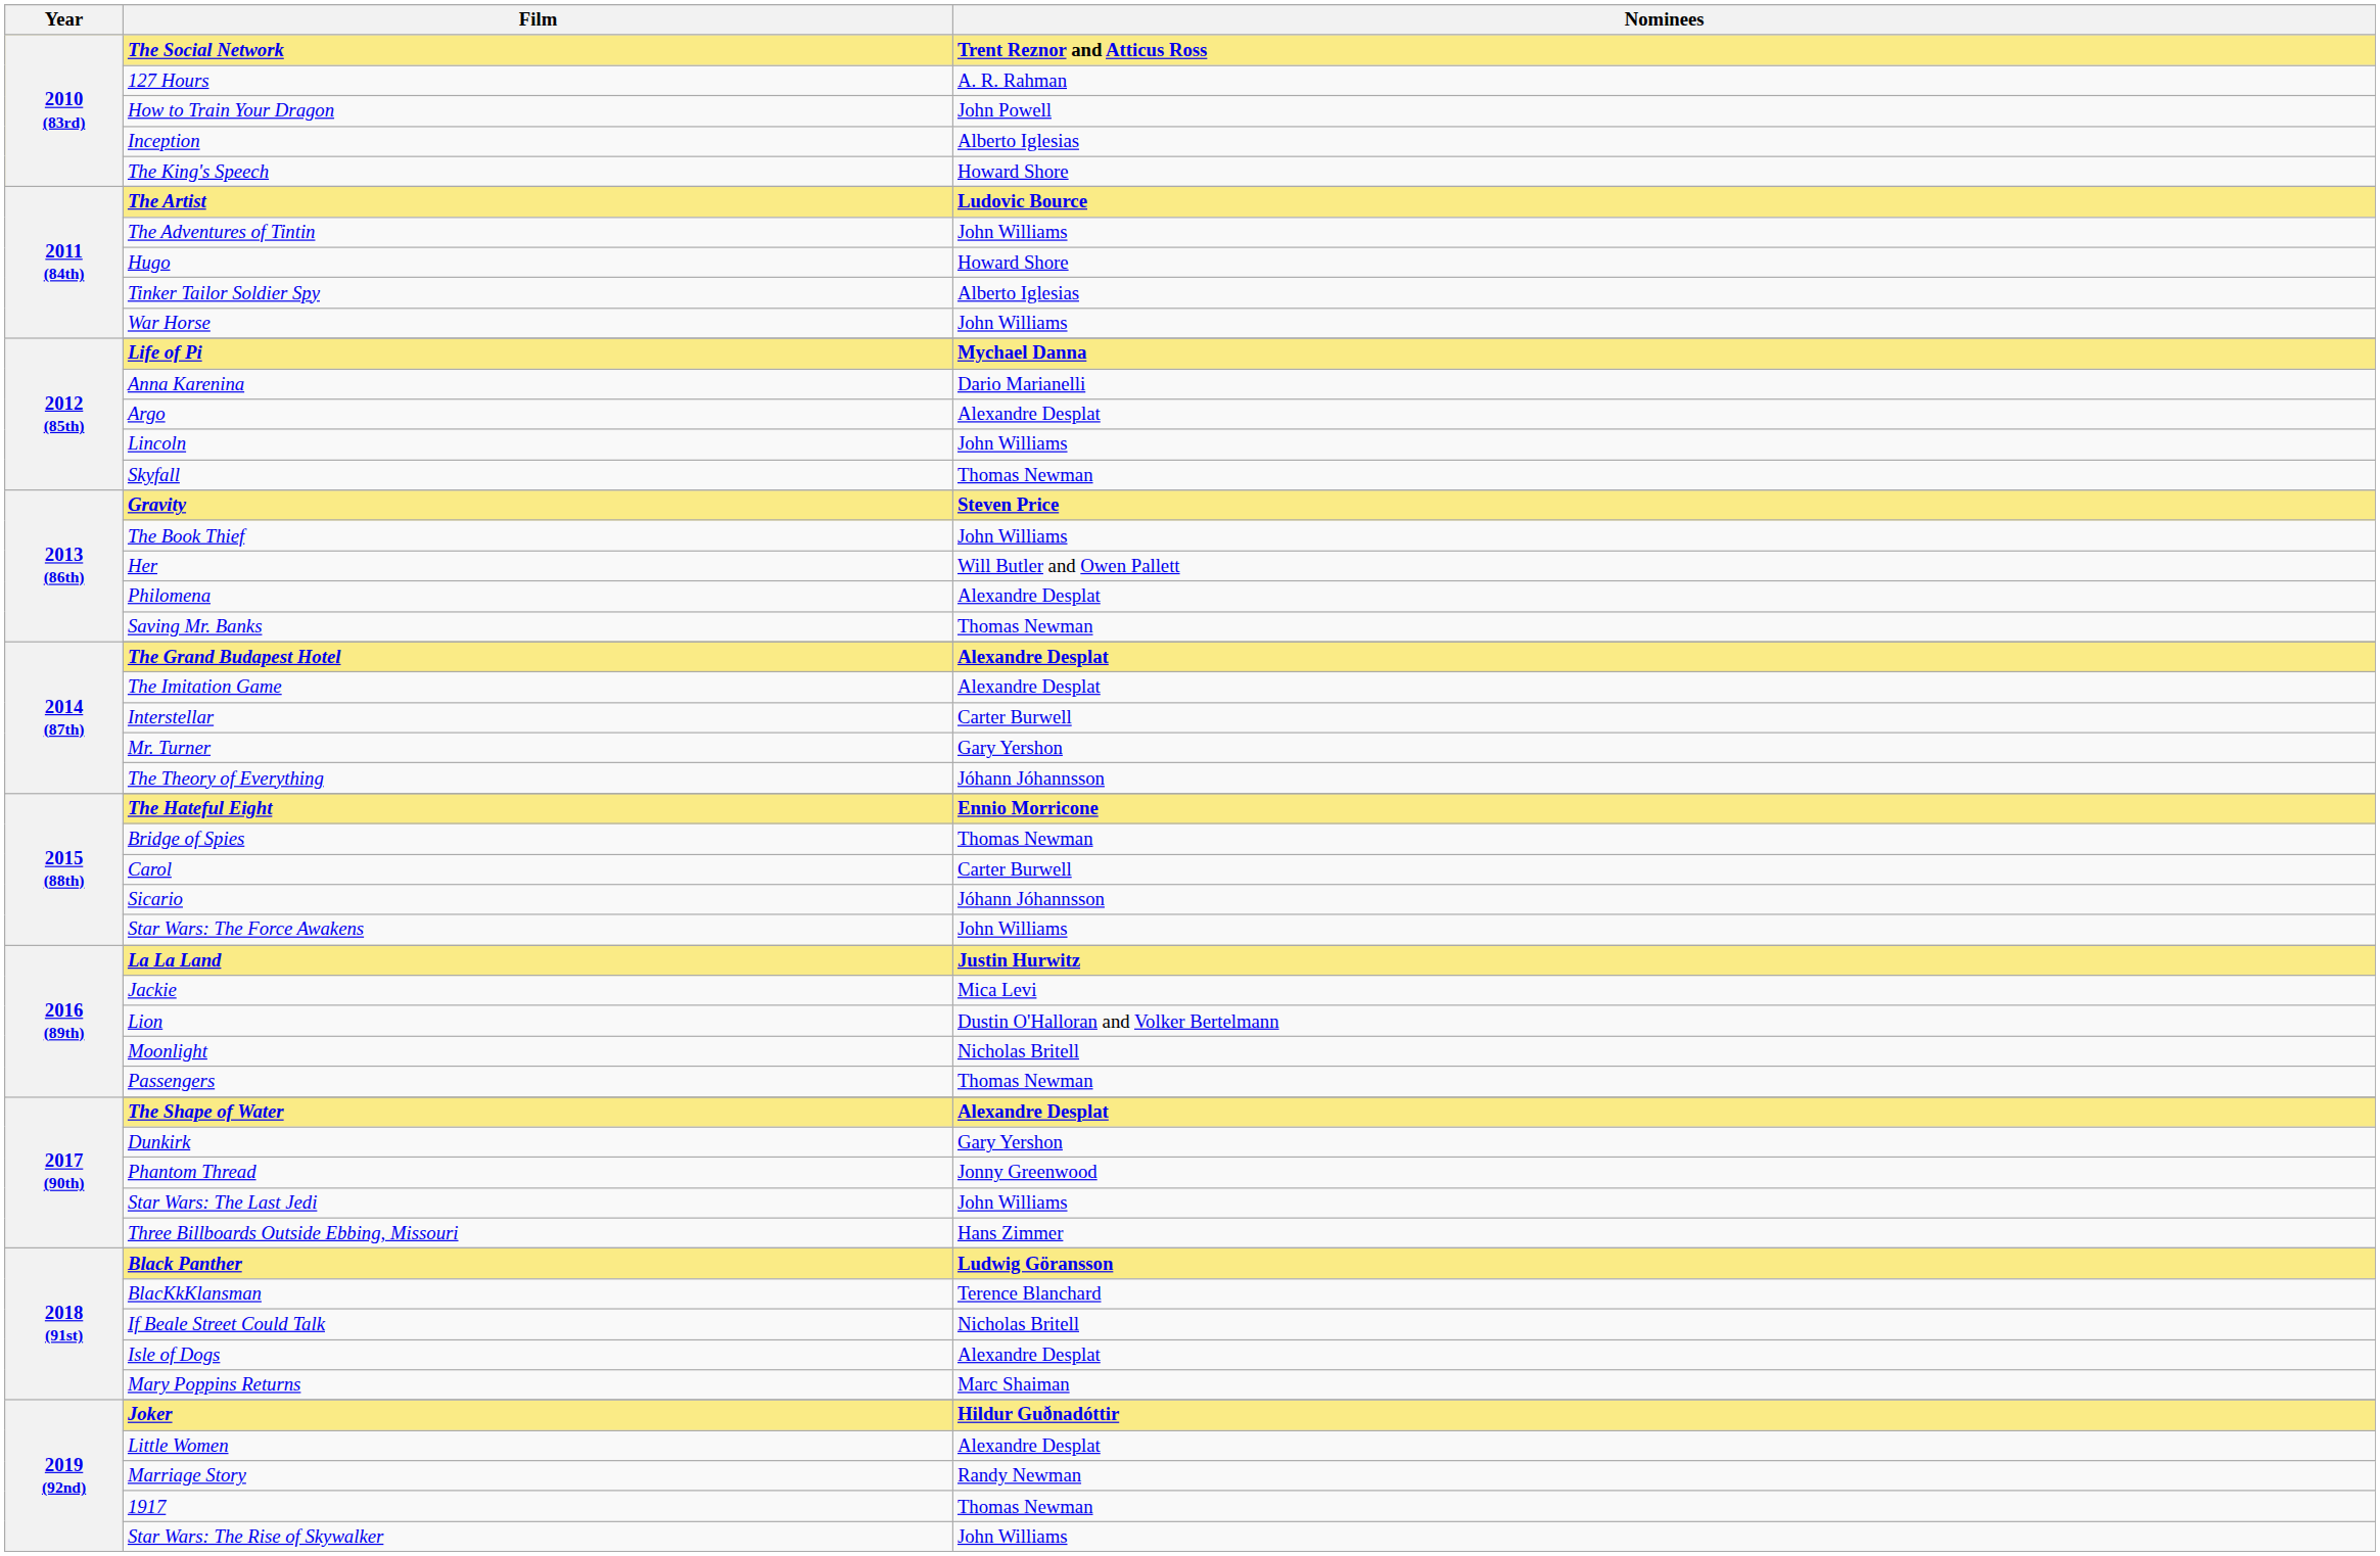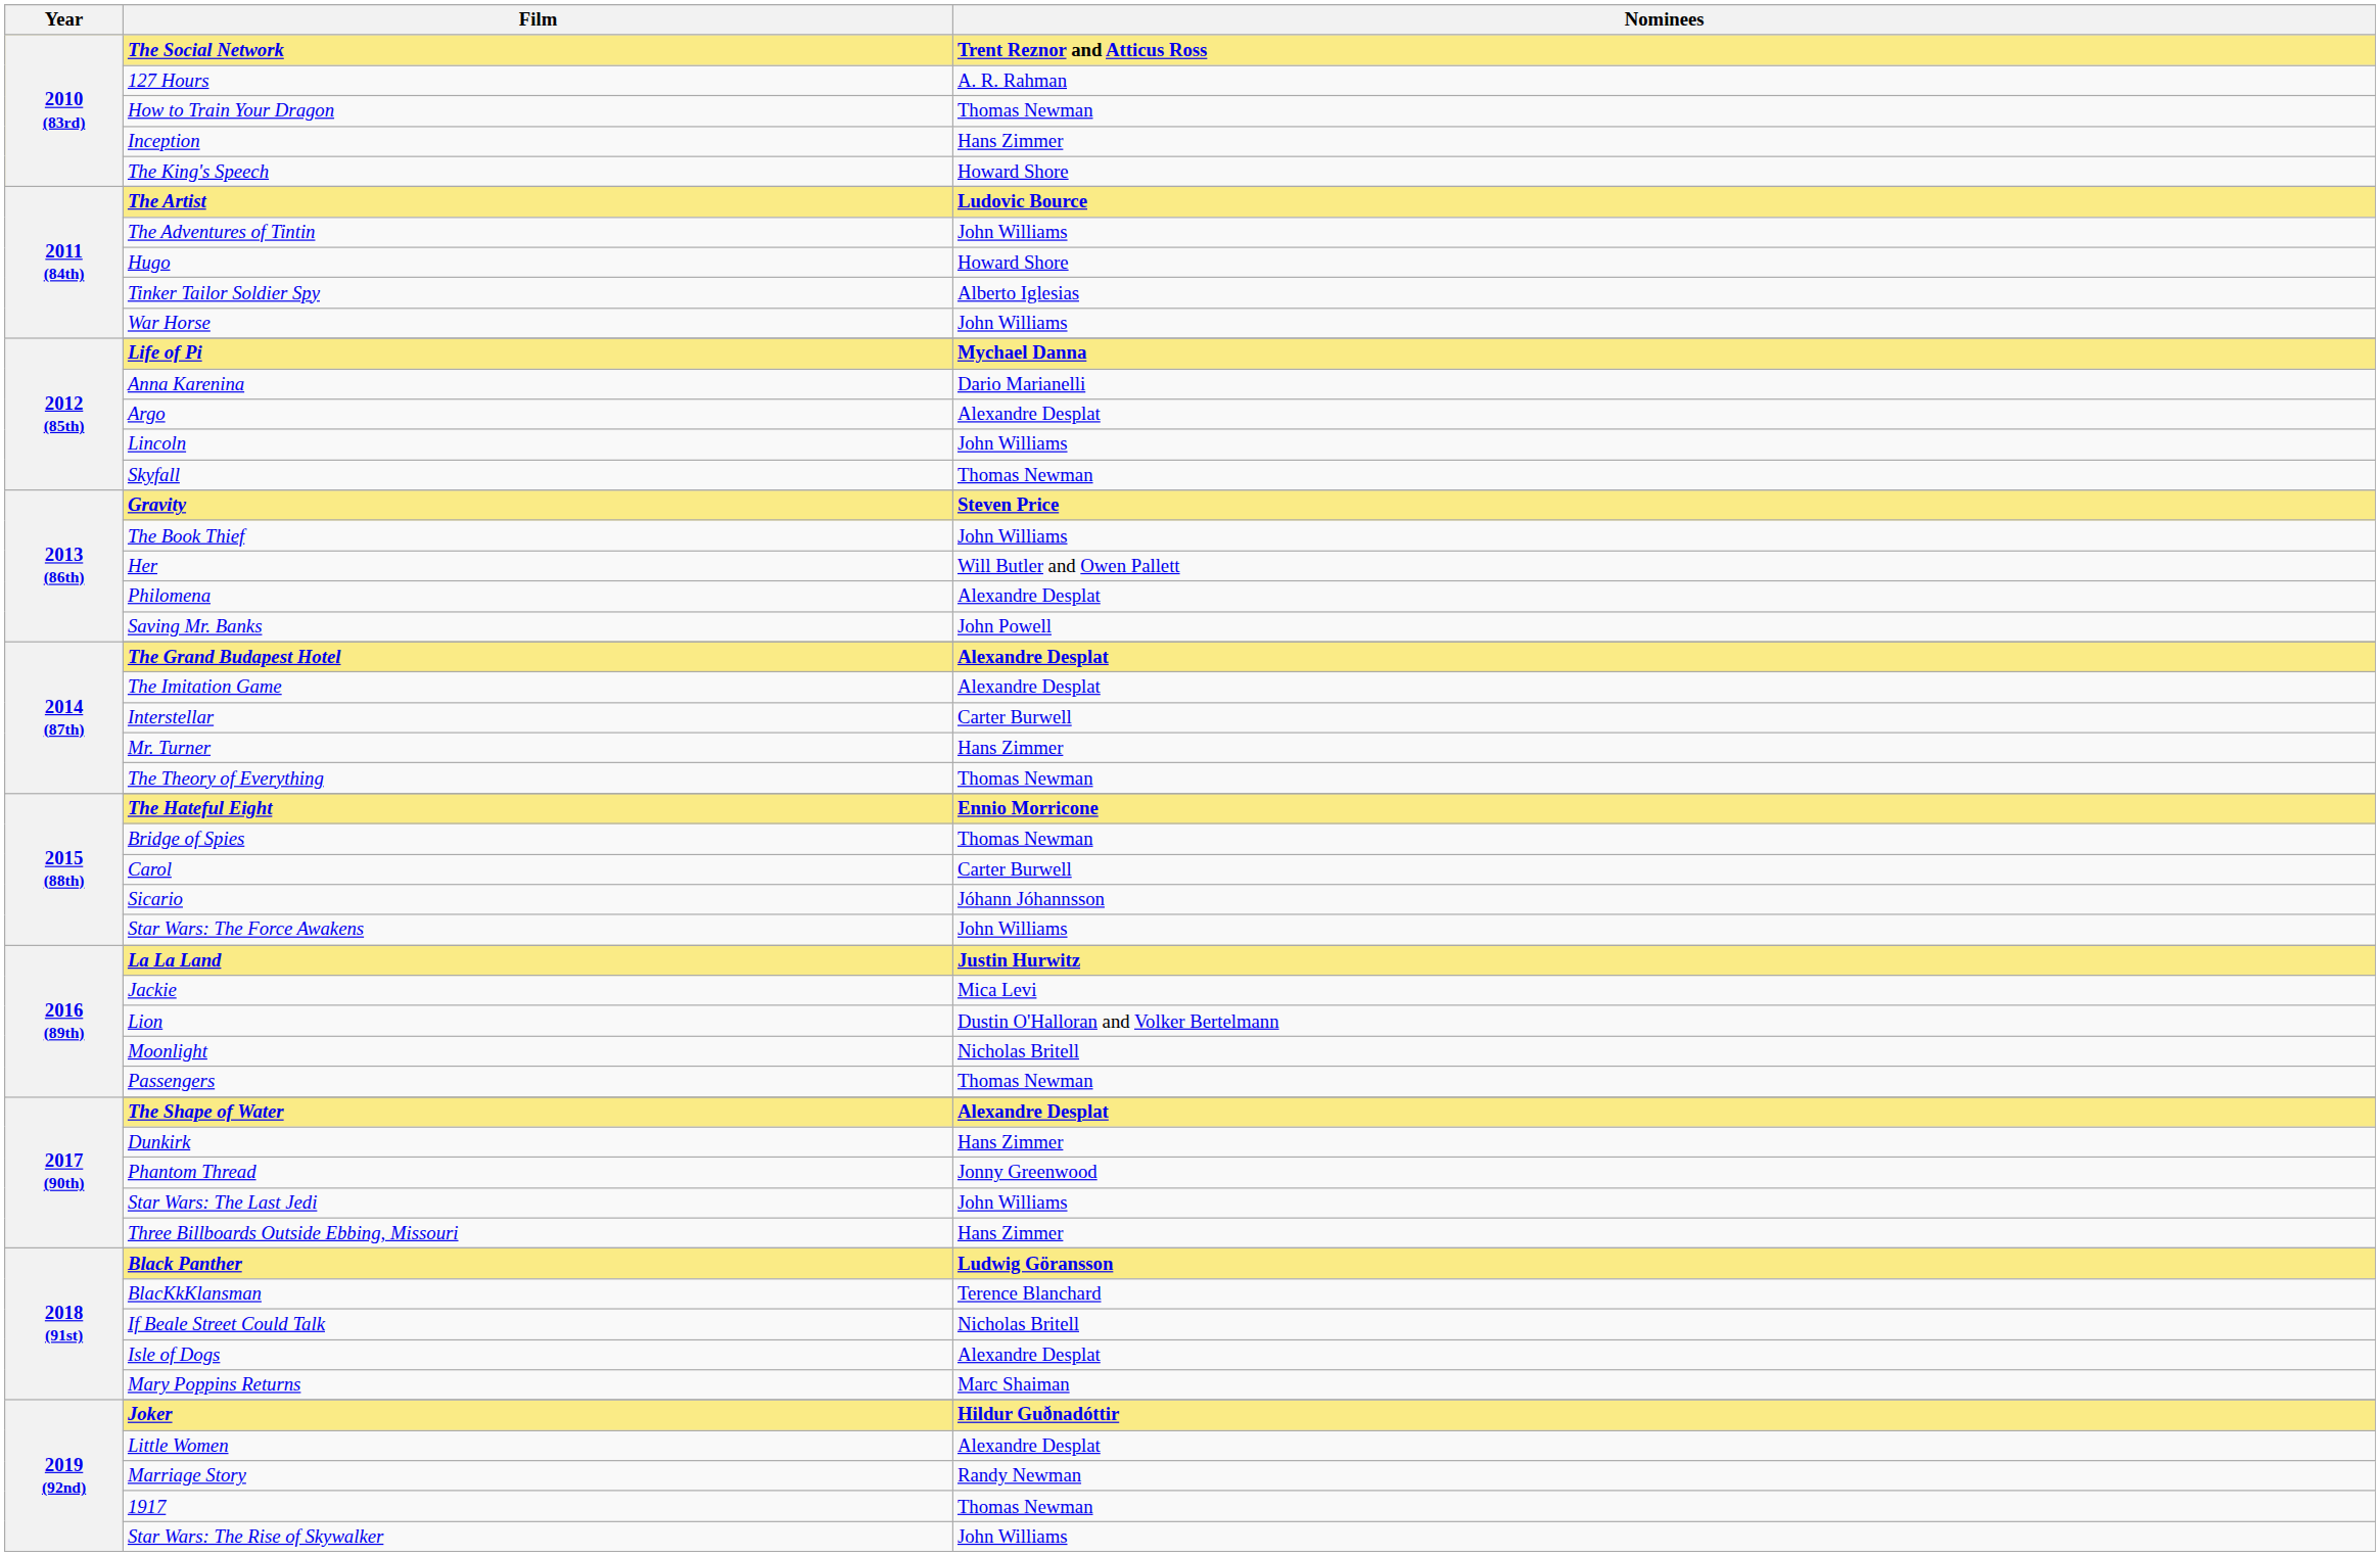 <table class="wikitable" style="width:100%">
 <tr bgcolor="#bebebe">
 <th width="5%">Year</th>
 <th width="35%">Film</th>
 <th width="60%">Nominees</th>
 </tr>
 <tr style="background:#FAEB86">
 <th rowspan="5"><a href='#'>2010</a><br><small><a href='#'>(83rd)</a></small></th>
 <td><strong><em><a href='#'>The Social Network</a></em></strong></td>
 <td><strong><a href='#'>Trent Reznor</a> and <a href='#'>Atticus Ross</a></strong></td>
 </tr>
 <tr>
 <td><em><a href='#'>127 Hours</a></em></td>
 <td><a href='#'>A. R. Rahman</a></td>
 </tr>
 <tr>
 <td><em><a href='#'>How to Train Your Dragon</a></em></td>
-<td><a href='#'>John Powell</a></td>
+<td><a href='#'>Thomas Newman</a></td>
 </tr>
 <tr>
 <td><em><a href='#'>Inception</a></em></td>
-<td><a href='#'>Alberto Iglesias</a></td>
+<td><a href='#'>Hans Zimmer</a></td>
 </tr>
 <tr>
 <td><em><a href='#'>The King's Speech</a></em></td>
 <td><a href='#'>Howard Shore</a></td>
 </tr>
 <tr>
 <th rowspan="6" style="text-align:center"><a href='#'>2011</a><br><small><a href='#'>(84th)</a></small></th>
 </tr>
 <tr style="background:#FAEB86">
 <td><strong><em><a href='#'>The Artist</a></em></strong></td>
 <td><strong><a href='#'>Ludovic Bource</a></strong></td>
 </tr>
 <tr>
 <td><em><a href='#'>The Adventures of Tintin</a></em></td>
 <td><a href='#'>John Williams</a></td>
 </tr>
 <tr>
 <td><em><a href='#'>Hugo</a></em></td>
 <td><a href='#'>Howard Shore</a></td>
 </tr>
 <tr>
 <td><em><a href='#'>Tinker Tailor Soldier Spy</a></em></td>
 <td><a href='#'>Alberto Iglesias</a></td>
 </tr>
 <tr>
 <td><em><a href='#'>War Horse</a></em></td>
 <td><a href='#'>John Williams</a></td>
 </tr>
 <tr>
 <th rowspan="6" style="text-align:center"><a href='#'>2012</a><br><small><a href='#'>(85th)</a></small></th>
 </tr>
 <tr style="background:#FAEB86">
 <td><strong><em><a href='#'>Life of Pi</a></em></strong></td>
 <td><strong><a href='#'>Mychael Danna</a></strong></td>
 </tr>
 <tr>
 <td><em><a href='#'>Anna Karenina</a></em></td>
 <td><a href='#'>Dario Marianelli</a></td>
 </tr>
 <tr>
 <td><em><a href='#'>Argo</a></em></td>
 <td><a href='#'>Alexandre Desplat</a></td>
 </tr>
 <tr>
 <td><em><a href='#'>Lincoln</a></em></td>
 <td><a href='#'>John Williams</a></td>
 </tr>
 <tr>
 <td><em><a href='#'>Skyfall</a></em></td>
 <td><a href='#'>Thomas Newman</a></td>
 </tr>
 <tr>
 <th rowspan="6" style="text-align:center"><a href='#'>2013</a><br><small><a href='#'>(86th)</a></small></th>
 </tr>
 <tr style="background:#FAEB86">
 <td><strong><em><a href='#'>Gravity</a></em></strong></td>
 <td><strong><a href='#'>Steven Price</a></strong></td>
 </tr>
 <tr>
 <td><em><a href='#'>The Book Thief</a></em></td>
 <td><a href='#'>John Williams</a></td>
 </tr>
 <tr>
 <td><em><a href='#'>Her</a></em></td>
 <td><a href='#'>Will Butler</a> and <a href='#'>Owen Pallett</a></td>
 </tr>
 <tr>
 <td><em><a href='#'>Philomena</a></em></td>
 <td><a href='#'>Alexandre Desplat</a></td>
 </tr>
 <tr>
 <td><em><a href='#'>Saving Mr. Banks</a></em></td>
-<td><a href='#'>Thomas Newman</a></td>
+<td><a href='#'>John Powell</a></td>
 </tr>
 <tr>
 <th rowspan="6" style="text-align:center"><a href='#'>2014</a><br><small><a href='#'>(87th)</a></small></th>
 </tr>
 <tr style="background:#FAEB86">
 <td><strong><em><a href='#'>The Grand Budapest Hotel</a></em></strong></td>
 <td><strong><a href='#'>Alexandre Desplat</a></strong></td>
 </tr>
 <tr>
 <td><em><a href='#'>The Imitation Game</a></em></td>
 <td><a href='#'>Alexandre Desplat</a></td>
 </tr>
 <tr>
 <td><em><a href='#'>Interstellar</a></em></td>
 <td><a href='#'>Carter Burwell</a></td>
 </tr>
 <tr>
 <td><em><a href='#'>Mr. Turner</a></em></td>
-<td><a href='#'>Gary Yershon</a></td>
+<td><a href='#'>Hans Zimmer</a></td>
 </tr>
 <tr>
 <td><em><a href='#'>The Theory of Everything</a></em></td>
-<td><a href='#'>Jóhann Jóhannsson</a></td>
+<td><a href='#'>Thomas Newman</a></td>
 </tr>
 <tr>
 <th rowspan="6" style="text-align:center"><a href='#'>2015</a><br><small><a href='#'>(88th)</a></small></th>
 </tr>
 <tr style="background:#FAEB86">
 <td><strong><em><a href='#'>The Hateful Eight</a></em></strong></td>
 <td><strong><a href='#'>Ennio Morricone</a></strong></td>
 </tr>
 <tr>
 <td><em><a href='#'>Bridge of Spies</a></em></td>
 <td><a href='#'>Thomas Newman</a></td>
 </tr>
 <tr>
 <td><em><a href='#'>Carol</a></em></td>
 <td><a href='#'>Carter Burwell</a></td>
 </tr>
 <tr>
 <td><em><a href='#'>Sicario</a></em></td>
 <td><a href='#'>Jóhann Jóhannsson</a></td>
 </tr>
 <tr>
 <td><em><a href='#'>Star Wars: The Force Awakens</a></em></td>
 <td><a href='#'>John Williams</a></td>
 </tr>
 <tr>
 <th rowspan="6" style="text-align:center"><a href='#'>2016</a><br><small><a href='#'>(89th)</a></small> <br></th>
 </tr>
 <tr style="background:#FAEB86">
 <td><strong><em><a href='#'>La La Land</a></em></strong></td>
 <td><strong><a href='#'>Justin Hurwitz</a></strong></td>
 </tr>
 <tr>
 <td><em><a href='#'>Jackie</a></em></td>
 <td><a href='#'>Mica Levi</a></td>
 </tr>
 <tr>
 <td><em><a href='#'>Lion</a></em></td>
 <td><a href='#'>Dustin O'Halloran</a> and <a href='#'>Volker Bertelmann</a></td>
 </tr>
 <tr>
 <td><em><a href='#'>Moonlight</a></em></td>
 <td><a href='#'>Nicholas Britell</a></td>
 </tr>
 <tr>
 <td><em><a href='#'>Passengers</a></em></td>
 <td><a href='#'>Thomas Newman</a></td>
 </tr>
 <tr>
 <th rowspan="6" style="text-align:center"><a href='#'>2017</a><br><small><a href='#'>(90th)</a></small></th>
 </tr>
 <tr style="background:#FAEB86">
 <td><strong><em><a href='#'>The Shape of Water</a></em></strong></td>
 <td><strong><a href='#'>Alexandre Desplat</a></strong></td>
 </tr>
 <tr>
 <td><em><a href='#'>Dunkirk</a></em></td>
-<td><a href='#'>Gary Yershon</a></td>
+<td><a href='#'>Hans Zimmer</a></td>
 </tr>
 <tr>
 <td><em><a href='#'>Phantom Thread</a></em></td>
 <td><a href='#'>Jonny Greenwood</a></td>
 </tr>
 <tr>
 <td><em><a href='#'>Star Wars: The Last Jedi</a></em></td>
 <td><a href='#'>John Williams</a></td>
 </tr>
 <tr>
 <td><em><a href='#'>Three Billboards Outside Ebbing, Missouri</a></em></td>
 <td><a href='#'>Hans Zimmer</a></td>
 </tr>
 <tr>
 <th rowspan="6" style="text-align:center"><a href='#'>2018</a><br><small><a href='#'>(91st)</a></small></th>
 </tr>
 <tr style="background:#FAEB86">
 <td><strong><em><a href='#'>Black Panther</a></em></strong></td>
 <td><strong><a href='#'>Ludwig Göransson</a></strong></td>
 </tr>
 <tr>
 <td><em><a href='#'>BlacKkKlansman</a></em></td>
 <td><a href='#'>Terence Blanchard</a></td>
 </tr>
 <tr>
 <td><em><a href='#'>If Beale Street Could Talk</a></em></td>
 <td><a href='#'>Nicholas Britell</a></td>
 </tr>
 <tr>
 <td><em><a href='#'>Isle of Dogs</a></em></td>
 <td><a href='#'>Alexandre Desplat</a></td>
 </tr>
 <tr>
 <td><em><a href='#'>Mary Poppins Returns</a></em></td>
 <td><a href='#'>Marc Shaiman</a></td>
 </tr>
 <tr>
 <th rowspan="6" style="text-align:center"><a href='#'>2019</a><br><small><a href='#'>(92nd)</a></small></th>
 </tr>
 <tr style="background:#FAEB86">
 <td><strong><em><a href='#'>Joker</a></em></strong></td>
 <td><strong><a href='#'>Hildur Guðnadóttir</a></strong></td>
 </tr>
 <tr>
 <td><em><a href='#'>Little Women</a></em></td>
 <td><a href='#'>Alexandre Desplat</a></td>
 </tr>
 <tr>
 <td><em><a href='#'>Marriage Story</a></em></td>
 <td><a href='#'>Randy Newman</a></td>
 </tr>
 <tr>
 <td><em><a href='#'>1917</a></em></td>
 <td><a href='#'>Thomas Newman</a></td>
 </tr>
 <tr>
 <td><em><a href='#'>Star Wars: The Rise of Skywalker</a></em></td>
 <td><a href='#'>John Williams</a></td>
 </tr>
 </table>
